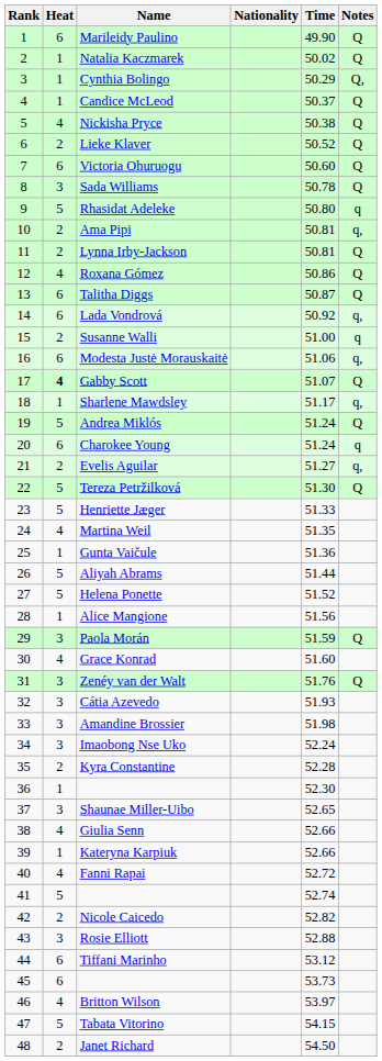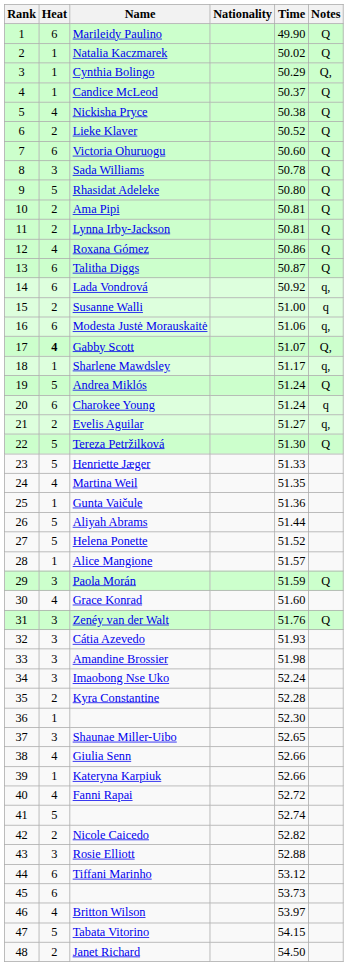 <table class="wikitable sortable" style="text-align:center">
 <tr>
 <th>Rank</th>
 <th>Heat</th>
 <th>Name</th>
 <th>Nationality</th>
 <th>Time</th>
 <th>Notes</th>
 </tr>
 <tr bgcolor=ccffcc>
 <td>1</td>
 <td>6</td>
 <td align="left"><a href='#'>Marileidy Paulino</a></td>
 <td align="left"></td>
 <td>49.90</td>
 <td>Q</td>
 </tr>
 <tr bgcolor=ccffcc>
 <td>2</td>
 <td>1</td>
 <td align="left"><a href='#'>Natalia Kaczmarek</a></td>
 <td align="left"></td>
 <td>50.02</td>
 <td>Q</td>
 </tr>
 <tr bgcolor=ccffcc>
 <td>3</td>
 <td>1</td>
 <td align="left"><a href='#'>Cynthia Bolingo</a></td>
 <td align="left"></td>
 <td>50.29</td>
 <td>Q, </td>
 </tr>
 <tr bgcolor=ccffcc>
 <td>4</td>
 <td>1</td>
 <td align="left"><a href='#'>Candice McLeod</a></td>
 <td align="left"></td>
 <td>50.37</td>
 <td>Q</td>
 </tr>
 <tr bgcolor=ccffcc>
 <td>5</td>
 <td>4</td>
 <td align=left><a href='#'>Nickisha Pryce</a></td>
 <td align="left"></td>
 <td>50.38</td>
 <td>Q</td>
 </tr>
 <tr bgcolor=ccffcc>
 <td>6</td>
 <td>2</td>
 <td align="left"><a href='#'>Lieke Klaver</a></td>
 <td align="left"></td>
 <td>50.52</td>
 <td>Q</td>
 </tr>
 <tr bgcolor=ccffcc>
 <td>7</td>
 <td>6</td>
 <td align="left"><a href='#'>Victoria Ohuruogu</a></td>
 <td align="left"></td>
 <td>50.60</td>
 <td>Q</td>
 </tr>
 <tr bgcolor=ccffcc>
 <td>8</td>
 <td>3</td>
 <td align="left"><a href='#'>Sada Williams</a></td>
 <td align="left"></td>
 <td>50.78</td>
 <td>Q</td>
 </tr>
 <tr bgcolor=ccffcc>
 <td>9</td>
 <td>5</td>
 <td align="left"><a href='#'>Rhasidat Adeleke</a></td>
 <td align="left"></td>
 <td>50.80</td>
-<td>q</td>
+<td>Q</td>
 </tr>
 <tr bgcolor=ccffcc>
 <td>10</td>
 <td>2</td>
 <td align=left><a href='#'>Ama Pipi</a></td>
 <td align="left"></td>
 <td>50.81</td>
-<td>q, </td>
+<td>Q</td>
 </tr>
 <tr bgcolor=ccffcc>
 <td>11</td>
 <td>2</td>
 <td align="left"><a href='#'>Lynna Irby-Jackson</a></td>
 <td align="left"></td>
 <td>50.81</td>
 <td>Q</td>
 </tr>
 <tr bgcolor=ccffcc>
 <td>12</td>
 <td>4</td>
 <td align="left"><a href='#'>Roxana Gómez</a></td>
 <td align="left"></td>
 <td>50.86</td>
 <td>Q</td>
 </tr>
 <tr bgcolor=ccffcc>
 <td>13</td>
 <td>6</td>
 <td align="left"><a href='#'>Talitha Diggs</a></td>
 <td align="left"></td>
 <td>50.87</td>
 <td>Q</td>
 </tr>
 <tr bgcolor=ddffdd>
 <td>14</td>
 <td>6</td>
 <td align="left"><a href='#'>Lada Vondrová</a></td>
 <td align="left"></td>
 <td>50.92</td>
 <td>q, </td>
 </tr>
 <tr bgcolor=ddffdd>
 <td>15</td>
 <td>2</td>
 <td align=left><a href='#'>Susanne Walli</a></td>
 <td align="left"></td>
 <td>51.00</td>
 <td>q</td>
 </tr>
 <tr bgcolor=ddffdd>
 <td>16</td>
 <td>6</td>
 <td align=left><a href='#'>Modesta Justė Morauskaitė</a></td>
 <td align="left"></td>
 <td>51.06</td>
 <td>q, </td>
 </tr>
 <tr bgcolor=ccffcc>
 <td>17</td>
 <td><strong>4</strong></td>
 <td align=left><a href='#'>Gabby Scott</a></td>
 <td align="left"></td>
 <td>51.07</td>
-<td>Q</td>
+<td>Q, </td>
 </tr>
 <tr bgcolor=ddffdd>
 <td>18</td>
 <td>1</td>
 <td align="left"><a href='#'>Sharlene Mawdsley</a></td>
 <td align="left"></td>
 <td>51.17</td>
 <td>q, </td>
 </tr>
 <tr bgcolor=ccffcc>
 <td>19</td>
 <td>5</td>
 <td align="left"><a href='#'>Andrea Miklós</a></td>
 <td align="left"></td>
 <td>51.24</td>
 <td>Q</td>
 </tr>
 <tr bgcolor=ddffdd>
 <td>20</td>
 <td>6</td>
 <td align="left"><a href='#'>Charokee Young</a></td>
 <td align="left"></td>
 <td>51.24</td>
 <td>q</td>
 </tr>
 <tr bgcolor=ddffdd>
 <td>21</td>
 <td>2</td>
 <td align="left"><a href='#'>Evelis Aguilar</a></td>
 <td align="left"></td>
 <td>51.27</td>
 <td>q, </td>
 </tr>
 <tr bgcolor=ccffcc>
 <td>22</td>
 <td>5</td>
 <td align="left"><a href='#'>Tereza Petržilková</a></td>
 <td align="left"></td>
 <td>51.30</td>
 <td>Q</td>
 </tr>
 <tr>
 <td>23</td>
 <td>5</td>
 <td align="left"><a href='#'>Henriette Jæger</a></td>
 <td align="left"></td>
 <td>51.33</td>
 <td></td>
 </tr>
 <tr>
 <td>24</td>
 <td>4</td>
 <td align="left"><a href='#'>Martina Weil</a></td>
 <td align="left"></td>
 <td>51.35</td>
 <td></td>
 </tr>
 <tr>
 <td>25</td>
 <td>1</td>
 <td align="left"><a href='#'>Gunta Vaičule</a></td>
 <td align="left"></td>
 <td>51.36</td>
 <td></td>
 </tr>
 <tr>
 <td>26</td>
 <td>5</td>
 <td align="left"><a href='#'>Aliyah Abrams</a></td>
 <td align="left"></td>
 <td>51.44</td>
 <td></td>
 </tr>
 <tr>
 <td>27</td>
 <td>5</td>
 <td align="left"><a href='#'>Helena Ponette</a></td>
 <td align="left"></td>
 <td>51.52</td>
 <td></td>
 </tr>
 <tr>
 <td>28</td>
 <td>1</td>
 <td align="left"><a href='#'>Alice Mangione</a></td>
 <td align="left"></td>
-<td>51.56</td>
+<td>51.57</td>
 <td></td>
 </tr>
 <tr bgcolor=ccffcc>
 <td>29</td>
 <td>3</td>
 <td align="left"><a href='#'>Paola Morán</a></td>
 <td align="left"></td>
 <td>51.59</td>
 <td>Q</td>
 </tr>
 <tr>
 <td>30</td>
 <td>4</td>
 <td align="left"><a href='#'>Grace Konrad</a></td>
 <td align="left"></td>
 <td>51.60</td>
 <td></td>
 </tr>
 <tr bgcolor=ccffcc>
 <td>31</td>
 <td>3</td>
 <td align=left><a href='#'>Zenéy van der Walt</a></td>
 <td align="left"></td>
 <td>51.76</td>
 <td>Q</td>
 </tr>
 <tr>
 <td>32</td>
 <td>3</td>
 <td align=left><a href='#'>Cátia Azevedo</a></td>
 <td align="left"></td>
 <td>51.93</td>
 <td></td>
 </tr>
 <tr>
 <td>33</td>
 <td>3</td>
 <td align="left"><a href='#'>Amandine Brossier</a></td>
 <td align="left"></td>
 <td>51.98</td>
 <td></td>
 </tr>
 <tr>
 <td>34</td>
 <td>3</td>
 <td align="left"><a href='#'>Imaobong Nse Uko</a></td>
 <td align="left"></td>
 <td>52.24</td>
 <td></td>
 </tr>
 <tr>
 <td>35</td>
 <td>2</td>
 <td align="left"><a href='#'>Kyra Constantine</a></td>
 <td align="left"></td>
 <td>52.28</td>
 <td></td>
 </tr>
 <tr>
 <td>36</td>
 <td>1</td>
 <td align="left"></td>
 <td align="left"></td>
 <td>52.30</td>
 <td></td>
 </tr>
 <tr>
 <td>37</td>
 <td>3</td>
 <td align="left"><a href='#'>Shaunae Miller-Uibo</a></td>
 <td align="left"></td>
 <td>52.65</td>
 <td></td>
 </tr>
 <tr>
 <td>38</td>
 <td>4</td>
 <td align="left"><a href='#'>Giulia Senn</a></td>
 <td align="left"></td>
 <td>52.66</td>
 <td></td>
 </tr>
 <tr>
 <td>39</td>
 <td>1</td>
 <td align="left"><a href='#'>Kateryna Karpiuk</a></td>
 <td align="left"></td>
 <td>52.66</td>
 <td></td>
 </tr>
 <tr>
 <td>40</td>
 <td>4</td>
 <td align="left"><a href='#'>Fanni Rapai</a></td>
 <td align="left"></td>
 <td>52.72</td>
 <td></td>
 </tr>
 <tr>
 <td>41</td>
 <td>5</td>
 <td align="left"></td>
 <td align="left"></td>
 <td>52.74</td>
 <td></td>
 </tr>
 <tr>
 <td>42</td>
 <td>2</td>
 <td align="left"><a href='#'>Nicole Caicedo</a></td>
 <td align="left"></td>
 <td>52.82</td>
 <td></td>
 </tr>
 <tr>
 <td>43</td>
 <td>3</td>
 <td align="left"><a href='#'>Rosie Elliott</a></td>
 <td align="left"></td>
 <td>52.88</td>
 <td></td>
 </tr>
 <tr>
 <td>44</td>
 <td>6</td>
 <td align=left><a href='#'>Tiffani Marinho</a></td>
 <td align=left></td>
 <td>53.12</td>
 <td></td>
 </tr>
 <tr>
 <td>45</td>
 <td>6</td>
 <td align=left></td>
 <td align=left></td>
 <td>53.73</td>
 <td></td>
 </tr>
 <tr>
 <td>46</td>
 <td>4</td>
 <td align=left><a href='#'>Britton Wilson</a></td>
 <td align=left></td>
 <td>53.97</td>
 <td></td>
 </tr>
 <tr>
 <td>47</td>
 <td>5</td>
 <td align=left><a href='#'>Tabata Vitorino</a></td>
 <td align=left></td>
 <td>54.15</td>
 <td></td>
 </tr>
 <tr>
 <td>48</td>
 <td>2</td>
 <td align=left><a href='#'>Janet Richard</a></td>
 <td align=left></td>
 <td>54.50</td>
 <td></td>
 </tr>
 </table>
